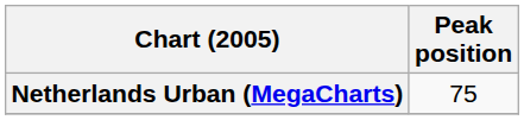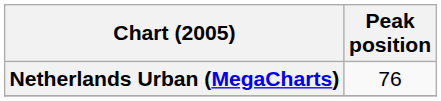 <table class="wikitable sortable plainrowheaders" style="text-align:center">
 <tr>
 <th scope="col">Chart (2005)</th>
 <th scope="col">Peak<br>position</th>
 </tr>
 <tr>
 <th scope="row">Netherlands Urban (<a href='#'>MegaCharts</a>)</th>
-<td align="center">75</td>
+<td align="center">76</td>
 </tr>
 <tr>
 </tr>
 <tr>
 </tr>
 <tr>
 </tr>
 </table>
